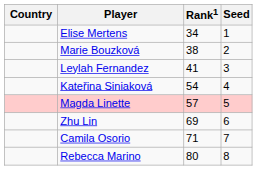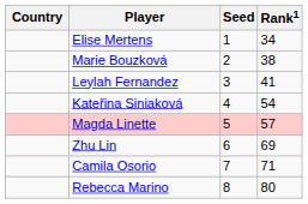 <table class="sortable wikitable">
 <tr>
 <th width="70">Country</th>
 <th width="175">Player</th>
+<th>Seed</th>
 <th>Rank<sup>1</sup></th>
-<th>Seed</th>
 </tr>
 <tr>
 <td></td>
 <td><a href='#'>Elise Mertens</a></td>
+<td>1</td>
 <td>34</td>
-<td>1</td>
 </tr>
 <tr>
 <td></td>
 <td><a href='#'>Marie Bouzková</a></td>
+<td>2</td>
 <td>38</td>
-<td>2</td>
 </tr>
 <tr>
 <td></td>
 <td><a href='#'>Leylah Fernandez</a></td>
+<td>3</td>
 <td>41</td>
-<td>3</td>
 </tr>
 <tr>
 <td></td>
 <td><a href='#'>Kateřina Siniaková</a></td>
+<td>4</td>
 <td>54</td>
-<td>4</td>
 </tr>
 <tr style="background:#fcc;">
 <td></td>
 <td><a href='#'>Magda Linette</a></td>
+<td>5</td>
 <td>57</td>
-<td>5</td>
 </tr>
 <tr>
 <td></td>
 <td><a href='#'>Zhu Lin</a></td>
+<td>6</td>
 <td>69</td>
-<td>6</td>
 </tr>
 <tr>
 <td></td>
 <td><a href='#'>Camila Osorio</a></td>
+<td>7</td>
 <td>71</td>
-<td>7</td>
 </tr>
 <tr>
 <td></td>
 <td><a href='#'>Rebecca Marino</a></td>
+<td>8</td>
 <td>80</td>
-<td>8</td>
 </tr>
 </table>
